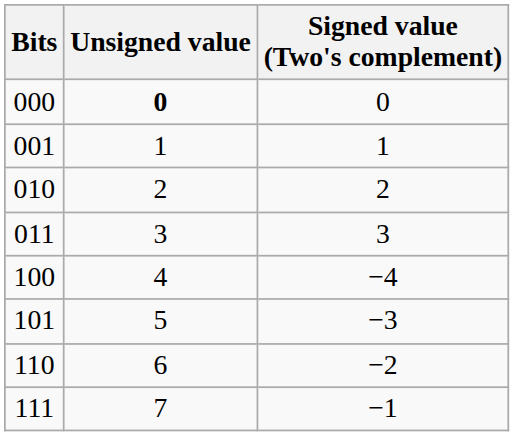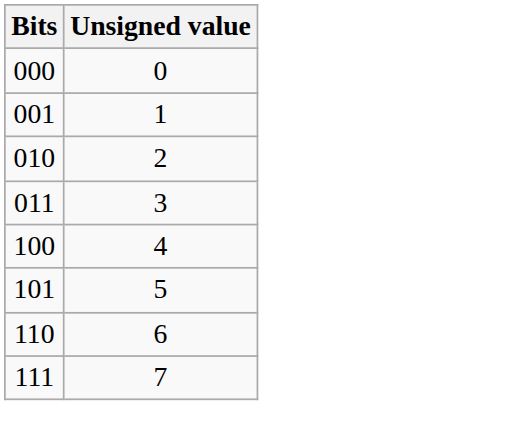 <table class="wikitable sortable floatright" style="text-align: center;">
 <tr>
 <th>Bits</th>
 <th>Unsigned value</th>
-<th>Signed value<br>(Two's complement)</th>
 </tr>
 <tr>
 <td>000</td>
-<td><strong>0</strong></td>
 <td>0</td>
 </tr>
 <tr>
 <td>001</td>
 <td>1</td>
-<td>1</td>
 </tr>
 <tr>
 <td>010</td>
-<td>2</td>
 <td>2</td>
 </tr>
 <tr>
 <td>011</td>
 <td>3</td>
-<td>3</td>
 </tr>
 <tr>
 <td>100</td>
 <td>4</td>
-<td>−4</td>
 </tr>
 <tr>
 <td>101</td>
 <td>5</td>
-<td>−3</td>
 </tr>
 <tr>
 <td>110</td>
 <td>6</td>
-<td>−2</td>
 </tr>
 <tr>
 <td>111</td>
 <td>7</td>
-<td>−1</td>
 </tr>
 </table>
